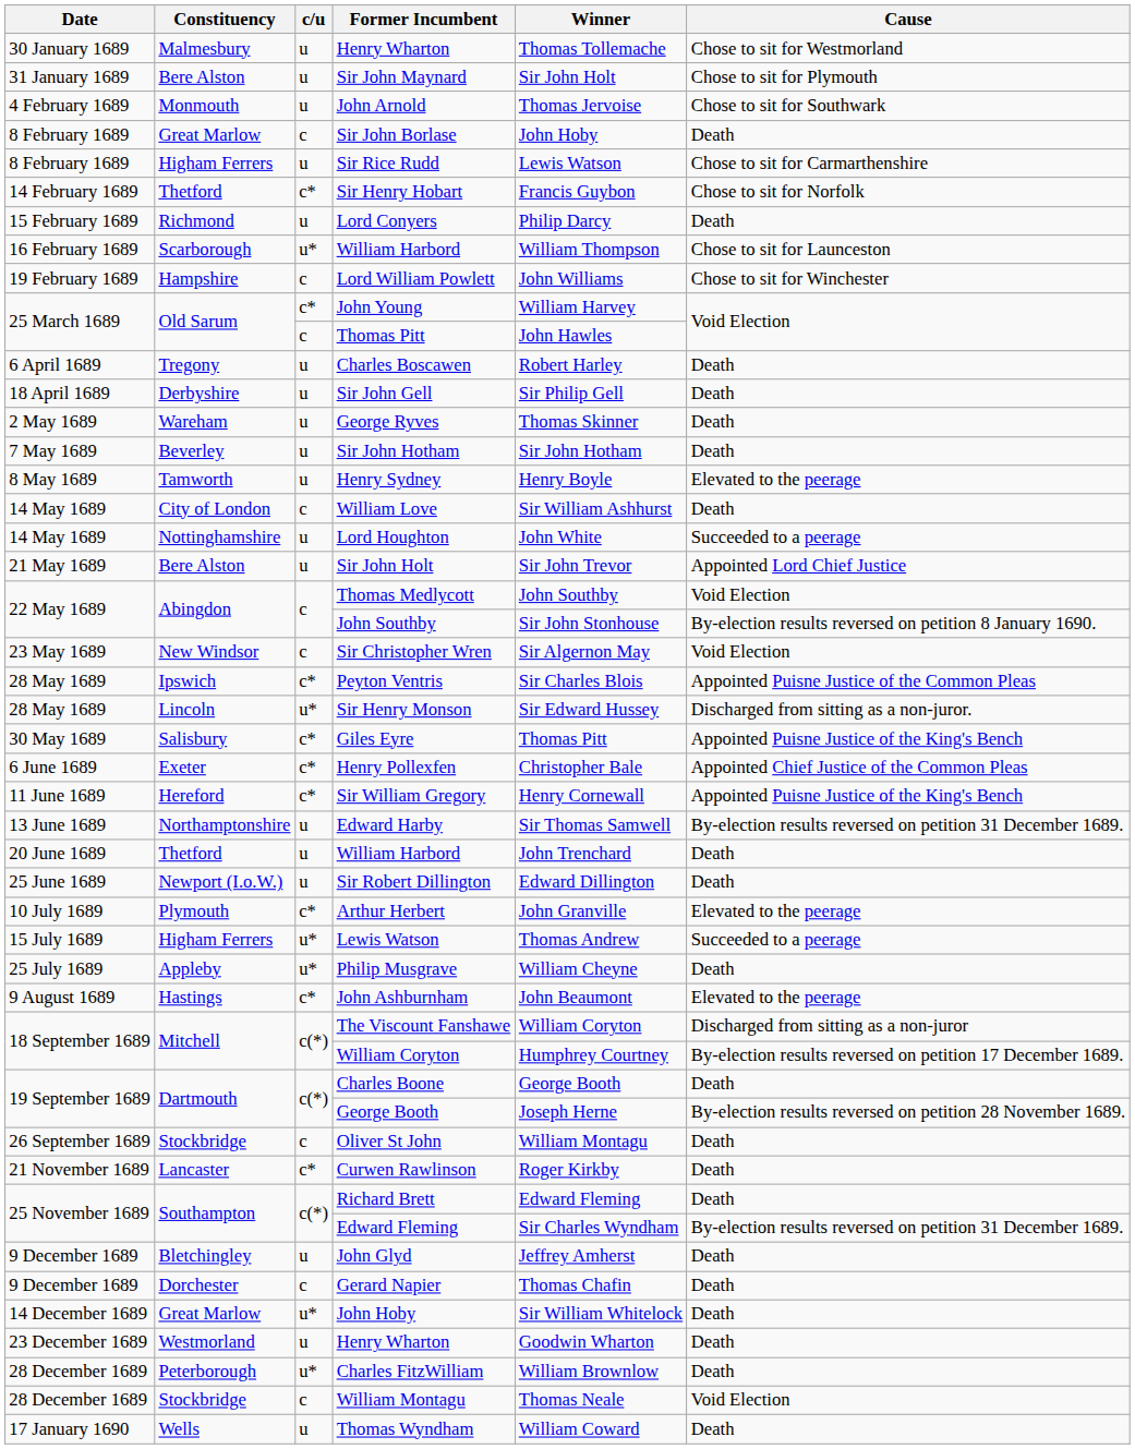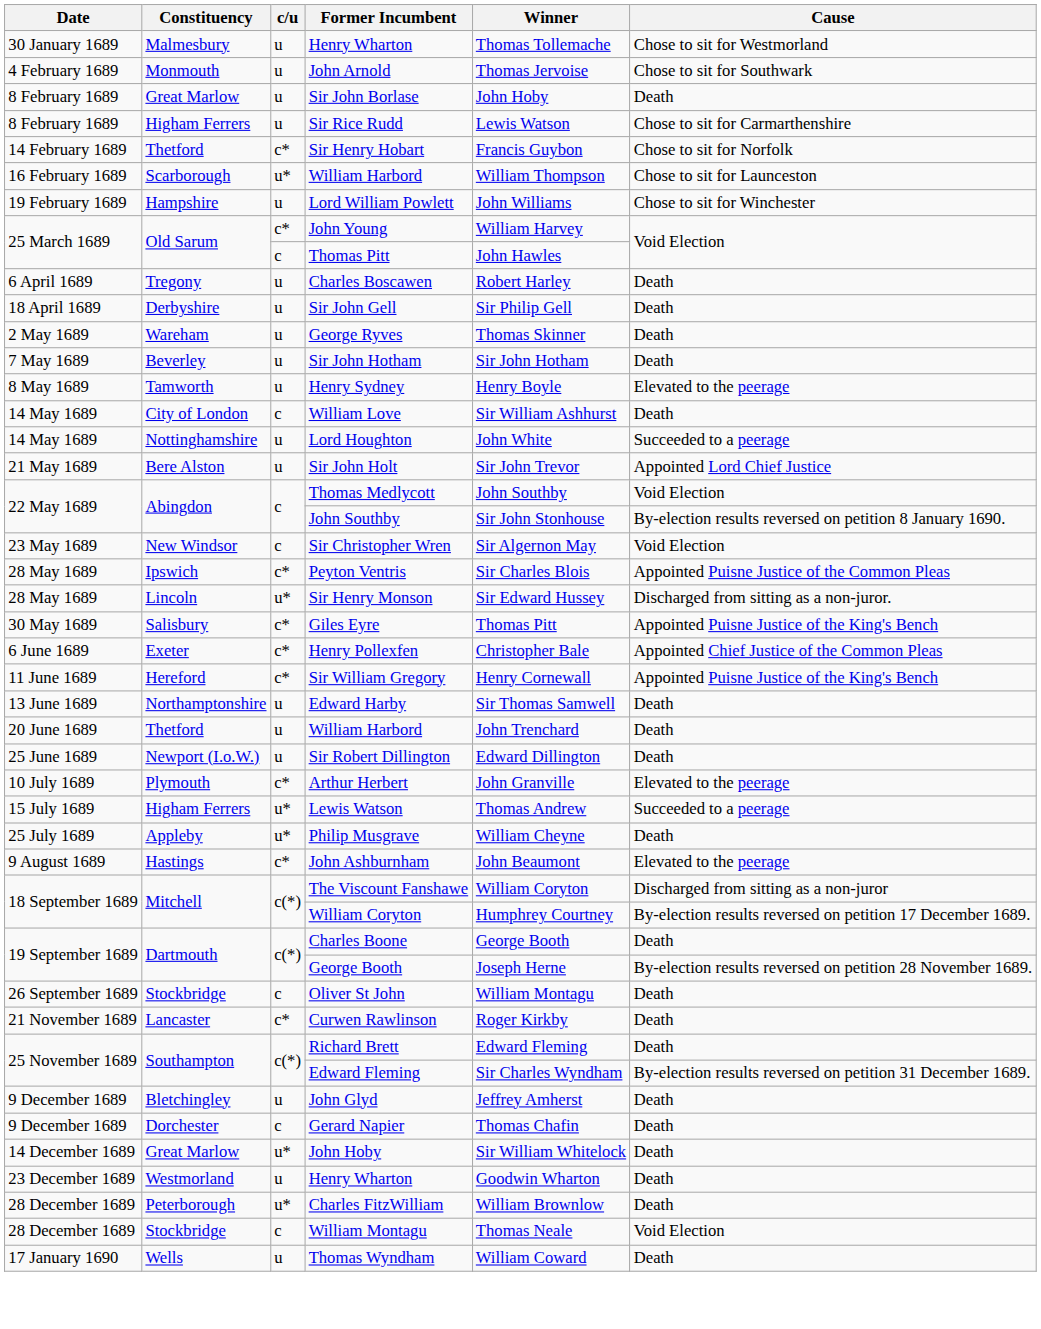 <table class="wikitable">
 <tr>
 <th>Date</th>
 <th>Constituency</th>
 <th>c/u</th>
 <th>Former Incumbent</th>
 <th>Winner</th>
 <th>Cause</th>
 </tr>
 <tr>
 <td>30 January 1689</td>
 <td><a href='#'>Malmesbury</a></td>
 <td>u</td>
 <td><a href='#'>Henry Wharton</a></td>
 <td><a href='#'>Thomas Tollemache</a></td>
 <td>Chose to sit for Westmorland</td>
 </tr>
 <tr>
-<td>31 January 1689</td>
-<td><a href='#'>Bere Alston</a></td>
-<td>u</td>
-<td><a href='#'>Sir John Maynard</a></td>
-<td><a href='#'>Sir John Holt</a></td>
-<td>Chose to sit for Plymouth</td>
-</tr>
-<tr>
 <td>4 February 1689</td>
 <td><a href='#'>Monmouth</a></td>
 <td>u</td>
 <td><a href='#'>John Arnold</a></td>
 <td><a href='#'>Thomas Jervoise</a></td>
 <td>Chose to sit for Southwark</td>
 </tr>
 <tr>
 <td>8 February 1689</td>
 <td><a href='#'>Great Marlow</a></td>
-<td>c</td>
+<td>u</td>
 <td><a href='#'>Sir John Borlase</a></td>
 <td><a href='#'>John Hoby</a></td>
 <td>Death</td>
 </tr>
 <tr>
 <td>8 February 1689</td>
 <td><a href='#'>Higham Ferrers</a></td>
 <td>u</td>
 <td><a href='#'>Sir Rice Rudd</a></td>
 <td><a href='#'>Lewis Watson</a></td>
 <td>Chose to sit for Carmarthenshire</td>
 </tr>
 <tr>
 <td>14 February 1689</td>
 <td><a href='#'>Thetford</a></td>
 <td>c*</td>
 <td><a href='#'>Sir Henry Hobart</a></td>
 <td><a href='#'>Francis Guybon</a></td>
 <td>Chose to sit for Norfolk</td>
 </tr>
 <tr>
-<td>15 February 1689</td>
-<td><a href='#'>Richmond</a></td>
-<td>u</td>
-<td><a href='#'>Lord Conyers</a></td>
-<td><a href='#'>Philip Darcy</a></td>
-<td>Death</td>
-</tr>
-<tr>
 <td>16 February 1689</td>
 <td><a href='#'>Scarborough</a></td>
 <td>u*</td>
 <td><a href='#'>William Harbord</a></td>
 <td><a href='#'>William Thompson</a></td>
 <td>Chose to sit for Launceston</td>
 </tr>
 <tr>
 <td>19 February 1689</td>
 <td><a href='#'>Hampshire</a></td>
-<td>c</td>
+<td>u</td>
 <td><a href='#'>Lord William Powlett</a></td>
 <td><a href='#'>John Williams</a></td>
 <td>Chose to sit for Winchester</td>
 </tr>
 <tr>
 <td rowspan=2>25 March 1689</td>
 <td rowspan=2><a href='#'>Old Sarum</a></td>
 <td>c*</td>
 <td><a href='#'>John Young</a></td>
 <td><a href='#'>William Harvey</a></td>
 <td rowspan=2>Void Election</td>
 </tr>
 <tr>
 <td>c</td>
 <td><a href='#'>Thomas Pitt</a></td>
 <td><a href='#'>John Hawles</a></td>
 </tr>
 <tr>
 <td>6 April 1689</td>
 <td><a href='#'>Tregony</a></td>
 <td>u</td>
 <td><a href='#'>Charles Boscawen</a></td>
 <td><a href='#'>Robert Harley</a></td>
 <td>Death</td>
 </tr>
 <tr>
 <td>18 April 1689</td>
 <td><a href='#'>Derbyshire</a></td>
 <td>u</td>
 <td><a href='#'>Sir John Gell</a></td>
 <td><a href='#'>Sir Philip Gell</a></td>
 <td>Death</td>
 </tr>
 <tr>
 <td>2 May 1689</td>
 <td><a href='#'>Wareham</a></td>
 <td>u</td>
 <td><a href='#'>George Ryves</a></td>
 <td><a href='#'>Thomas Skinner</a></td>
 <td>Death</td>
 </tr>
 <tr>
 <td>7 May 1689</td>
 <td><a href='#'>Beverley</a></td>
 <td>u</td>
 <td><a href='#'>Sir John Hotham</a></td>
 <td><a href='#'>Sir John Hotham</a></td>
 <td>Death</td>
 </tr>
 <tr>
 <td>8 May 1689</td>
 <td><a href='#'>Tamworth</a></td>
 <td>u</td>
 <td><a href='#'>Henry Sydney</a></td>
 <td><a href='#'>Henry Boyle</a></td>
 <td>Elevated to the <a href='#'>peerage</a></td>
 </tr>
 <tr>
 <td>14 May 1689</td>
 <td><a href='#'>City of London</a></td>
 <td>c</td>
 <td><a href='#'>William Love</a></td>
 <td><a href='#'>Sir William Ashhurst</a></td>
 <td>Death</td>
 </tr>
 <tr>
 <td>14 May 1689</td>
 <td><a href='#'>Nottinghamshire</a></td>
 <td>u</td>
 <td><a href='#'>Lord Houghton</a></td>
 <td><a href='#'>John White</a></td>
 <td>Succeeded to a <a href='#'>peerage</a></td>
 </tr>
 <tr>
 <td>21 May 1689</td>
 <td><a href='#'>Bere Alston</a></td>
 <td>u</td>
 <td><a href='#'>Sir John Holt</a></td>
 <td><a href='#'>Sir John Trevor</a></td>
 <td>Appointed <a href='#'>Lord Chief Justice</a></td>
 </tr>
 <tr>
 <td rowspan=2>22 May 1689</td>
 <td rowspan=2><a href='#'>Abingdon</a></td>
 <td rowspan=2>c</td>
 <td><a href='#'>Thomas Medlycott</a></td>
 <td><a href='#'>John Southby</a></td>
 <td>Void Election</td>
 </tr>
 <tr>
 <td><a href='#'>John Southby</a></td>
 <td><a href='#'>Sir John Stonhouse</a></td>
 <td>By-election results reversed on petition 8 January 1690.</td>
 </tr>
 <tr>
 <td>23 May 1689</td>
 <td><a href='#'>New Windsor</a></td>
 <td>c</td>
 <td><a href='#'>Sir Christopher Wren</a></td>
 <td><a href='#'>Sir Algernon May</a></td>
 <td>Void Election</td>
 </tr>
 <tr>
 <td>28 May 1689</td>
 <td><a href='#'>Ipswich</a></td>
 <td>c*</td>
 <td><a href='#'>Peyton Ventris</a></td>
 <td><a href='#'>Sir Charles Blois</a></td>
 <td>Appointed <a href='#'>Puisne Justice of the Common Pleas</a></td>
 </tr>
 <tr>
 <td>28 May 1689</td>
 <td><a href='#'>Lincoln</a></td>
 <td>u*</td>
 <td><a href='#'>Sir Henry Monson</a></td>
 <td><a href='#'>Sir Edward Hussey</a></td>
 <td>Discharged from sitting as a non-juror.</td>
 </tr>
 <tr>
 <td>30 May 1689</td>
 <td><a href='#'>Salisbury</a></td>
 <td>c*</td>
 <td><a href='#'>Giles Eyre</a></td>
 <td><a href='#'>Thomas Pitt</a></td>
 <td>Appointed <a href='#'>Puisne Justice of the King's Bench</a></td>
 </tr>
 <tr>
 <td>6 June 1689</td>
 <td><a href='#'>Exeter</a></td>
 <td>c*</td>
 <td><a href='#'>Henry Pollexfen</a></td>
 <td><a href='#'>Christopher Bale</a></td>
 <td>Appointed <a href='#'>Chief Justice of the Common Pleas</a></td>
 </tr>
 <tr>
 <td>11 June 1689</td>
 <td><a href='#'>Hereford</a></td>
 <td>c*</td>
 <td><a href='#'>Sir William Gregory</a></td>
 <td><a href='#'>Henry Cornewall</a></td>
 <td>Appointed <a href='#'>Puisne Justice of the King's Bench</a></td>
 </tr>
 <tr>
 <td>13 June 1689</td>
 <td><a href='#'>Northamptonshire</a></td>
 <td>u</td>
 <td><a href='#'>Edward Harby</a></td>
 <td><a href='#'>Sir Thomas Samwell</a></td>
-<td>By-election results reversed on petition 31 December 1689.</td>
+<td>Death</td>
 </tr>
 <tr>
 <td>20 June 1689</td>
 <td><a href='#'>Thetford</a></td>
 <td>u</td>
 <td><a href='#'>William Harbord</a></td>
 <td><a href='#'>John Trenchard</a></td>
 <td>Death</td>
 </tr>
 <tr>
 <td>25 June 1689</td>
 <td><a href='#'>Newport (I.o.W.)</a></td>
 <td>u</td>
 <td><a href='#'>Sir Robert Dillington</a></td>
 <td><a href='#'>Edward Dillington</a></td>
 <td>Death</td>
 </tr>
 <tr>
 <td>10 July 1689</td>
 <td><a href='#'>Plymouth</a></td>
 <td>c*</td>
 <td><a href='#'>Arthur Herbert</a></td>
 <td><a href='#'>John Granville</a></td>
 <td>Elevated to the <a href='#'>peerage</a></td>
 </tr>
 <tr>
 <td>15 July 1689</td>
 <td><a href='#'>Higham Ferrers</a></td>
 <td>u*</td>
 <td><a href='#'>Lewis Watson</a></td>
 <td><a href='#'>Thomas Andrew</a></td>
 <td>Succeeded to a <a href='#'>peerage</a></td>
 </tr>
 <tr>
 <td>25 July 1689</td>
 <td><a href='#'>Appleby</a></td>
 <td>u*</td>
 <td><a href='#'>Philip Musgrave</a></td>
 <td><a href='#'>William Cheyne</a></td>
 <td>Death</td>
 </tr>
 <tr>
 <td>9 August 1689</td>
 <td><a href='#'>Hastings</a></td>
 <td>c*</td>
 <td><a href='#'>John Ashburnham</a></td>
 <td><a href='#'>John Beaumont</a></td>
 <td>Elevated to the <a href='#'>peerage</a></td>
 </tr>
 <tr>
 <td rowspan=2>18 September 1689</td>
 <td rowspan=2><a href='#'>Mitchell</a></td>
 <td rowspan=2>c(*)</td>
 <td><a href='#'>The Viscount Fanshawe</a></td>
 <td><a href='#'>William Coryton</a></td>
 <td>Discharged from sitting as a non-juror</td>
 </tr>
 <tr>
 <td><a href='#'>William Coryton</a></td>
 <td><a href='#'>Humphrey Courtney</a></td>
 <td>By-election results reversed on petition 17 December 1689.</td>
 </tr>
 <tr>
 <td rowspan=2>19 September 1689</td>
 <td rowspan=2><a href='#'>Dartmouth</a></td>
 <td rowspan=2>c(*)</td>
 <td><a href='#'>Charles Boone</a></td>
 <td><a href='#'>George Booth</a></td>
 <td>Death</td>
 </tr>
 <tr>
 <td><a href='#'>George Booth</a></td>
 <td><a href='#'>Joseph Herne</a></td>
 <td>By-election results reversed on petition 28 November 1689.</td>
 </tr>
 <tr>
 <td>26 September 1689</td>
 <td><a href='#'>Stockbridge</a></td>
 <td>c</td>
 <td><a href='#'>Oliver St John</a></td>
 <td><a href='#'>William Montagu</a></td>
 <td>Death</td>
 </tr>
 <tr>
 <td>21 November 1689</td>
 <td><a href='#'>Lancaster</a></td>
 <td>c*</td>
 <td><a href='#'>Curwen Rawlinson</a></td>
 <td><a href='#'>Roger Kirkby</a></td>
 <td>Death</td>
 </tr>
 <tr>
 <td rowspan=2>25 November 1689</td>
 <td rowspan=2><a href='#'>Southampton</a></td>
 <td rowspan=2>c(*)</td>
 <td><a href='#'>Richard Brett</a></td>
 <td><a href='#'>Edward Fleming</a></td>
 <td>Death</td>
 </tr>
 <tr>
 <td><a href='#'>Edward Fleming</a></td>
 <td><a href='#'>Sir Charles Wyndham</a></td>
 <td>By-election results reversed on petition 31 December 1689.</td>
 </tr>
 <tr>
 <td>9 December 1689</td>
 <td><a href='#'>Bletchingley</a></td>
 <td>u</td>
 <td><a href='#'>John Glyd</a></td>
 <td><a href='#'>Jeffrey Amherst</a></td>
 <td>Death</td>
 </tr>
 <tr>
 <td>9 December 1689</td>
 <td><a href='#'>Dorchester</a></td>
 <td>c</td>
 <td><a href='#'>Gerard Napier</a></td>
 <td><a href='#'>Thomas Chafin</a></td>
 <td>Death</td>
 </tr>
 <tr>
 <td>14 December 1689</td>
 <td><a href='#'>Great Marlow</a></td>
 <td>u*</td>
 <td><a href='#'>John Hoby</a></td>
 <td><a href='#'>Sir William Whitelock</a></td>
 <td>Death</td>
 </tr>
 <tr>
 <td>23 December 1689</td>
 <td><a href='#'>Westmorland</a></td>
 <td>u</td>
 <td><a href='#'>Henry Wharton</a></td>
 <td><a href='#'>Goodwin Wharton</a></td>
 <td>Death</td>
 </tr>
 <tr>
 <td>28 December 1689</td>
 <td><a href='#'>Peterborough</a></td>
 <td>u*</td>
 <td><a href='#'>Charles FitzWilliam</a></td>
 <td><a href='#'>William Brownlow</a></td>
 <td>Death</td>
 </tr>
 <tr>
 <td>28 December 1689</td>
 <td><a href='#'>Stockbridge</a></td>
 <td>c</td>
 <td><a href='#'>William Montagu</a></td>
 <td><a href='#'>Thomas Neale</a></td>
 <td>Void Election</td>
 </tr>
 <tr>
 <td>17 January 1690</td>
 <td><a href='#'>Wells</a></td>
 <td>u</td>
 <td><a href='#'>Thomas Wyndham</a></td>
 <td><a href='#'>William Coward</a></td>
 <td>Death</td>
 </tr>
 </table>
